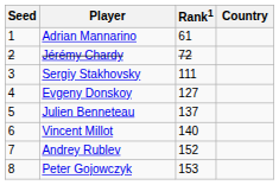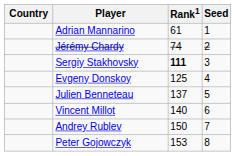 <table class="sortable wikitable">
 <tr>
-<th>Seed</th>
+<th width="70">Country</th>
 <th width="175">Player</th>
 <th>Rank<sup>1</sup></th>
-<th width="70">Country</th>
+<th>Seed</th>
 </tr>
 <tr>
-<td>1</td>
+<td></td>
 <td><a href='#'>Adrian Mannarino</a></td>
 <td>61</td>
-<td></td>
+<td>1</td>
 </tr>
 <tr>
+<td><s></s></td>
+<td><s><a href='#'>Jérémy Chardy</a></s></td>
+<td><s>74</s></td>
 <td><s>2</s></td>
-<td><s><a href='#'>Jérémy Chardy</a></s></td>
-<td><s>72</s></td>
-<td><s></s></td>
 </tr>
 <tr>
+<td></td>
+<td><a href='#'>Sergiy Stakhovsky</a></td>
+<td><strong>111</strong></td>
 <td>3</td>
-<td><a href='#'>Sergiy Stakhovsky</a></td>
-<td>111</td>
-<td></td>
 </tr>
 <tr>
+<td></td>
+<td><a href='#'>Evgeny Donskoy</a></td>
+<td>125</td>
 <td>4</td>
-<td><a href='#'>Evgeny Donskoy</a></td>
-<td>127</td>
-<td></td>
 </tr>
 <tr>
-<td>5</td>
+<td></td>
 <td><a href='#'>Julien Benneteau</a></td>
 <td>137</td>
-<td></td>
+<td>5</td>
 </tr>
 <tr>
-<td>6</td>
+<td></td>
 <td><a href='#'>Vincent Millot</a></td>
 <td>140</td>
-<td></td>
+<td>6</td>
 </tr>
 <tr>
+<td></td>
+<td><a href='#'>Andrey Rublev</a></td>
+<td>150</td>
 <td>7</td>
-<td><a href='#'>Andrey Rublev</a></td>
-<td>152</td>
-<td></td>
 </tr>
 <tr>
-<td>8</td>
+<td></td>
 <td><a href='#'>Peter Gojowczyk</a></td>
 <td>153</td>
-<td></td>
+<td>8</td>
 </tr>
 </table>
